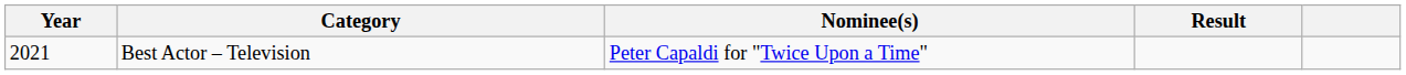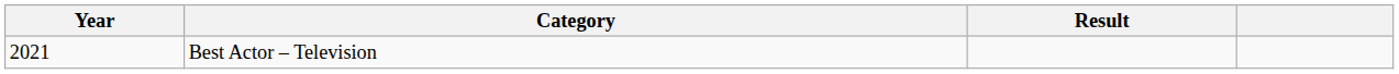 <table class="wikitable" style="width:70%">
 <tr>
 <th style="width:8%">Year</th>
 <th style="width:35%">Category</th>
-<th style="width:38%">Nominee(s)</th>
 <th style="width:12%">Result</th>
 <th style="width:7%"></th>
 </tr>
 <tr>
 <td>2021</td>
 <td>Best Actor – Television</td>
-<td><a href='#'>Peter Capaldi</a> for "<a href='#'>Twice Upon a Time</a>"</td>
 <td></td>
 <td></td>
 </tr>
 </table>
